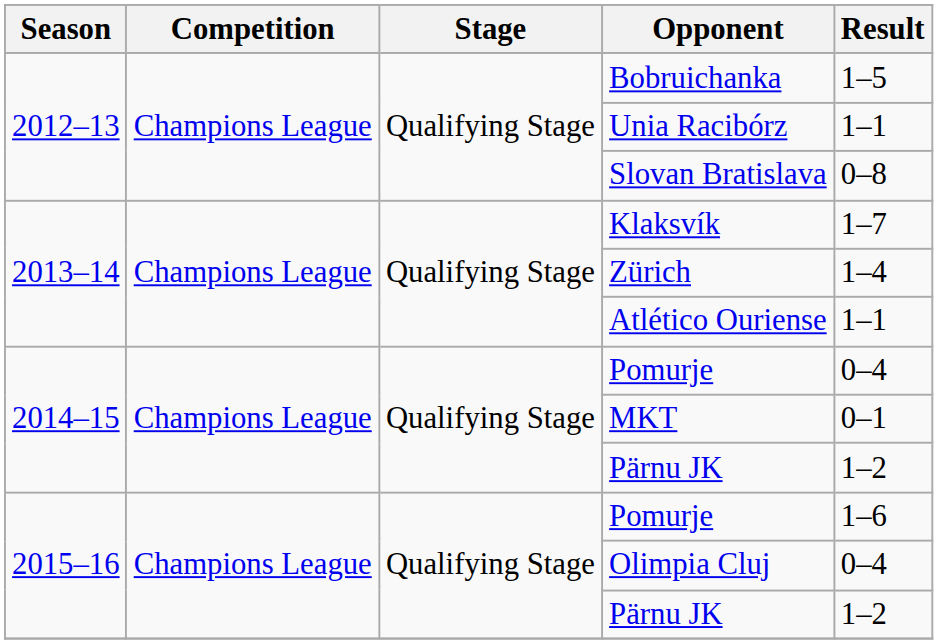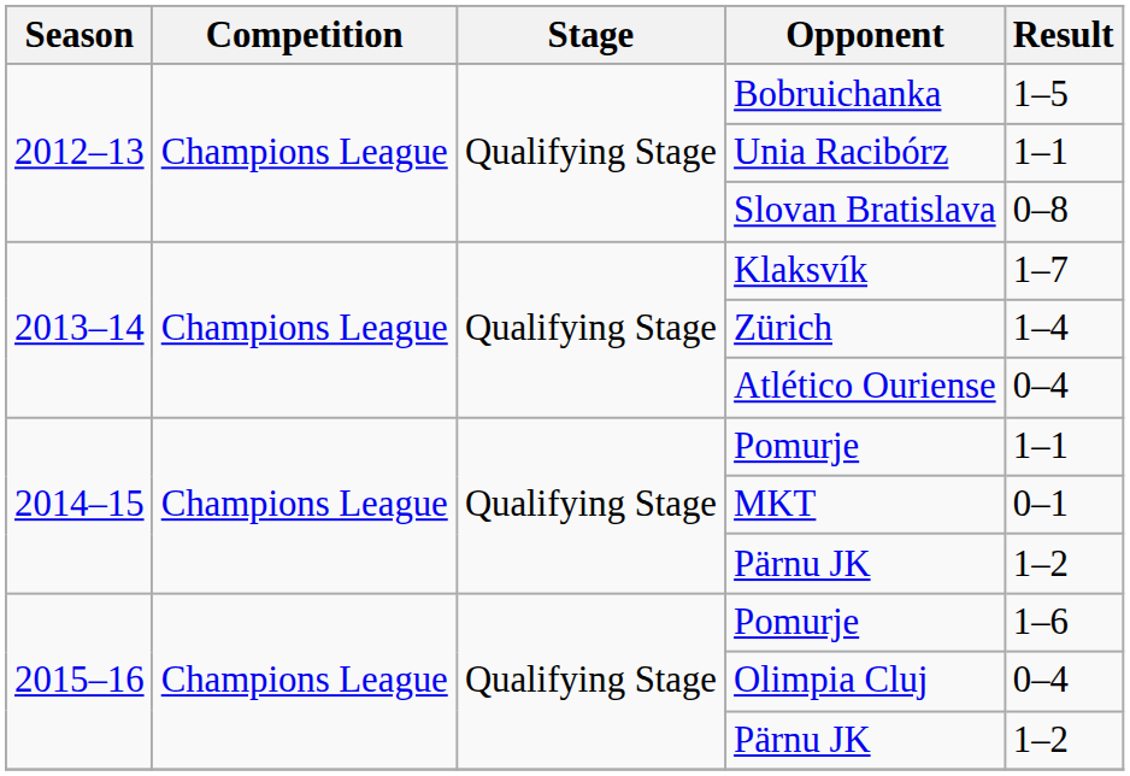 <table class="wikitable">
 <tr>
 <th>Season</th>
 <th>Competition</th>
 <th>Stage</th>
 <th>Opponent</th>
 <th>Result</th>
 </tr>
 <tr>
 <td rowspan=3><a href='#'>2012–13</a></td>
 <td rowspan=3><a href='#'>Champions League</a></td>
 <td rowspan=3>Qualifying Stage</td>
 <td> <a href='#'>Bobruichanka</a></td>
 <td>1–5</td>
 </tr>
 <tr>
 <td> <a href='#'>Unia Racibórz</a></td>
 <td>1–1</td>
 </tr>
 <tr>
 <td> <a href='#'>Slovan Bratislava</a></td>
 <td>0–8</td>
 </tr>
 <tr>
 <td rowspan=3><a href='#'>2013–14</a></td>
 <td rowspan=3><a href='#'>Champions League</a></td>
 <td rowspan=3>Qualifying Stage</td>
 <td> <a href='#'>Klaksvík</a></td>
 <td>1–7</td>
 </tr>
 <tr>
 <td> <a href='#'>Zürich</a></td>
 <td>1–4</td>
 </tr>
 <tr>
 <td> <a href='#'>Atlético Ouriense</a></td>
-<td>1–1</td>
+<td>0–4</td>
 </tr>
 <tr>
 <td rowspan=3><a href='#'>2014–15</a></td>
 <td rowspan=3><a href='#'>Champions League</a></td>
 <td rowspan=3>Qualifying Stage</td>
 <td> <a href='#'>Pomurje</a></td>
-<td>0–4</td>
+<td>1–1</td>
 </tr>
 <tr>
 <td> <a href='#'>MKT</a></td>
 <td>0–1</td>
 </tr>
 <tr>
 <td> <a href='#'>Pärnu JK</a></td>
 <td>1–2</td>
 </tr>
 <tr>
 <td rowspan=3><a href='#'>2015–16</a></td>
 <td rowspan=3><a href='#'>Champions League</a></td>
 <td rowspan=3>Qualifying Stage</td>
 <td> <a href='#'>Pomurje</a></td>
 <td>1–6</td>
 </tr>
 <tr>
 <td> <a href='#'>Olimpia Cluj</a></td>
 <td>0–4</td>
 </tr>
 <tr>
 <td> <a href='#'>Pärnu JK</a></td>
 <td>1–2</td>
 </tr>
 <tr>
 </tr>
 </table>
